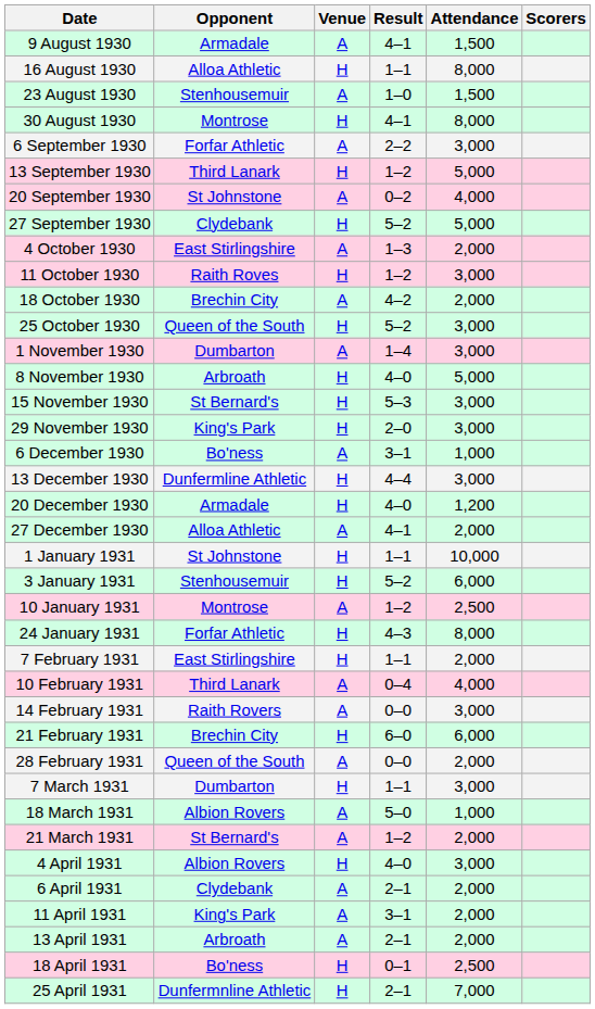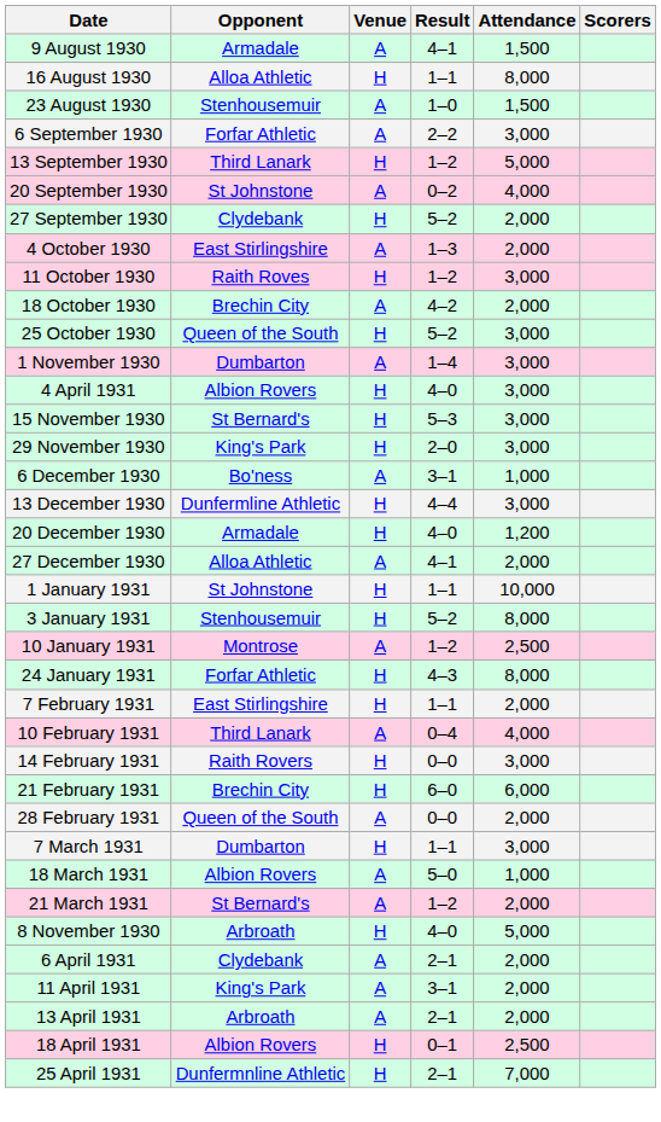 <table class="wikitable sortable" style="font-size:95%; text-align:center">
 <tr>
 <th>Date</th>
 <th>Opponent</th>
 <th>Venue</th>
 <th>Result</th>
 <th>Attendance</th>
 <th>Scorers</th>
 </tr>
 <tr bgcolor = "#d0ffe3">
 <td>9 August 1930</td>
 <td><a href='#'>Armadale</a></td>
 <td><a href='#'>A</a></td>
 <td>4–1</td>
 <td>1,500</td>
 <td></td>
 </tr>
 <tr bgcolor = "#f3f3f3">
 <td>16 August 1930</td>
 <td><a href='#'>Alloa Athletic</a></td>
 <td><a href='#'>H</a></td>
 <td>1–1</td>
 <td>8,000</td>
 <td></td>
 </tr>
 <tr bgcolor = "#d0ffe3">
 <td>23 August 1930</td>
 <td><a href='#'>Stenhousemuir</a></td>
 <td><a href='#'>A</a></td>
 <td>1–0</td>
 <td>1,500</td>
 <td></td>
 </tr>
-<tr bgcolor = "#d0ffe3">
-<td>30 August 1930</td>
-<td><a href='#'>Montrose</a></td>
-<td><a href='#'>H</a></td>
-<td>4–1</td>
-<td>8,000</td>
-<td></td>
-</tr>
 <tr bgcolor = "#f3f3f3">
 <td>6 September 1930</td>
 <td><a href='#'>Forfar Athletic</a></td>
 <td><a href='#'>A</a></td>
 <td>2–2</td>
 <td>3,000</td>
 <td></td>
 </tr>
 <tr bgcolor = "#ffd0e3">
 <td>13 September 1930</td>
 <td><a href='#'>Third Lanark</a></td>
 <td><a href='#'>H</a></td>
 <td>1–2</td>
 <td>5,000</td>
 <td></td>
 </tr>
 <tr bgcolor = "#ffd0e3">
 <td>20 September 1930</td>
 <td><a href='#'>St Johnstone</a></td>
 <td><a href='#'>A</a></td>
 <td>0–2</td>
 <td>4,000</td>
 <td></td>
 </tr>
 <tr bgcolor = "#d0ffe3">
 <td>27 September 1930</td>
 <td><a href='#'>Clydebank</a></td>
 <td><a href='#'>H</a></td>
 <td>5–2</td>
-<td>5,000</td>
+<td>2,000</td>
 <td></td>
 </tr>
 <tr bgcolor = "#ffd0e3">
 <td>4 October 1930</td>
 <td><a href='#'>East Stirlingshire</a></td>
 <td><a href='#'>A</a></td>
 <td>1–3</td>
 <td>2,000</td>
 <td></td>
 </tr>
 <tr bgcolor = "#ffd0e3">
 <td>11 October 1930</td>
 <td><a href='#'>Raith Roves</a></td>
 <td><a href='#'>H</a></td>
 <td>1–2</td>
 <td>3,000</td>
 <td></td>
 </tr>
 <tr bgcolor = "#d0ffe3">
 <td>18 October 1930</td>
 <td><a href='#'>Brechin City</a></td>
 <td><a href='#'>A</a></td>
 <td>4–2</td>
 <td>2,000</td>
 <td></td>
 </tr>
 <tr bgcolor = "#d0ffe3">
 <td>25 October 1930</td>
 <td><a href='#'>Queen of the South</a></td>
 <td><a href='#'>H</a></td>
 <td>5–2</td>
 <td>3,000</td>
 <td></td>
 </tr>
 <tr bgcolor = "#ffd0e3">
 <td>1 November 1930</td>
 <td><a href='#'>Dumbarton</a></td>
 <td><a href='#'>A</a></td>
 <td>1–4</td>
 <td>3,000</td>
 <td></td>
 </tr>
 <tr bgcolor = "#d0ffe3">
-<td>8 November 1930</td>
-<td><a href='#'>Arbroath</a></td>
+<td>4 April 1931</td>
+<td><a href='#'>Albion Rovers</a></td>
 <td><a href='#'>H</a></td>
 <td>4–0</td>
-<td>5,000</td>
+<td>3,000</td>
 <td></td>
 </tr>
 <tr bgcolor = "#d0ffe3">
 <td>15 November 1930</td>
 <td><a href='#'>St Bernard's</a></td>
 <td><a href='#'>H</a></td>
 <td>5–3</td>
 <td>3,000</td>
 <td></td>
 </tr>
 <tr bgcolor = "#d0ffe3">
 <td>29 November 1930</td>
 <td><a href='#'>King's Park</a></td>
 <td><a href='#'>H</a></td>
 <td>2–0</td>
 <td>3,000</td>
 <td></td>
 </tr>
 <tr bgcolor = "#d0ffe3">
 <td>6 December 1930</td>
 <td><a href='#'>Bo'ness</a></td>
 <td><a href='#'>A</a></td>
 <td>3–1</td>
 <td>1,000</td>
 <td></td>
 </tr>
 <tr bgcolor = "#f3f3f3">
 <td>13 December 1930</td>
 <td><a href='#'>Dunfermline Athletic</a></td>
 <td><a href='#'>H</a></td>
 <td>4–4</td>
 <td>3,000</td>
 <td></td>
 </tr>
 <tr bgcolor = "#d0ffe3">
 <td>20 December 1930</td>
 <td><a href='#'>Armadale</a></td>
 <td><a href='#'>H</a></td>
 <td>4–0</td>
 <td>1,200</td>
 <td></td>
 </tr>
 <tr bgcolor = "#d0ffe3">
 <td>27 December 1930</td>
 <td><a href='#'>Alloa Athletic</a></td>
 <td><a href='#'>A</a></td>
 <td>4–1</td>
 <td>2,000</td>
 <td></td>
 </tr>
 <tr bgcolor = "#f3f3f3">
 <td>1 January 1931</td>
 <td><a href='#'>St Johnstone</a></td>
 <td><a href='#'>H</a></td>
 <td>1–1</td>
 <td>10,000</td>
 <td></td>
 </tr>
 <tr bgcolor = "#d0ffe3">
 <td>3 January 1931</td>
 <td><a href='#'>Stenhousemuir</a></td>
 <td><a href='#'>H</a></td>
 <td>5–2</td>
-<td>6,000</td>
+<td>8,000</td>
 <td></td>
 </tr>
 <tr bgcolor = "#ffd0e3">
 <td>10 January 1931</td>
 <td><a href='#'>Montrose</a></td>
 <td><a href='#'>A</a></td>
 <td>1–2</td>
 <td>2,500</td>
 <td></td>
 </tr>
 <tr bgcolor = "#d0ffe3">
 <td>24 January 1931</td>
 <td><a href='#'>Forfar Athletic</a></td>
 <td><a href='#'>H</a></td>
 <td>4–3</td>
 <td>8,000</td>
 <td></td>
 </tr>
 <tr bgcolor = "#f3f3f3">
 <td>7 February 1931</td>
 <td><a href='#'>East Stirlingshire</a></td>
 <td><a href='#'>H</a></td>
 <td>1–1</td>
 <td>2,000</td>
 <td></td>
 </tr>
 <tr bgcolor = "#ffd0e3">
 <td>10 February 1931</td>
 <td><a href='#'>Third Lanark</a></td>
 <td><a href='#'>A</a></td>
 <td>0–4</td>
 <td>4,000</td>
 <td></td>
 </tr>
 <tr bgcolor = "#f3f3f3">
 <td>14 February 1931</td>
 <td><a href='#'>Raith Rovers</a></td>
-<td><a href='#'>A</a></td>
+<td><a href='#'>H</a></td>
 <td>0–0</td>
 <td>3,000</td>
 <td></td>
 </tr>
 <tr bgcolor = "#d0ffe3">
 <td>21 February 1931</td>
 <td><a href='#'>Brechin City</a></td>
 <td><a href='#'>H</a></td>
 <td>6–0</td>
 <td>6,000</td>
 <td></td>
 </tr>
 <tr bgcolor = "#f3f3f3">
 <td>28 February 1931</td>
 <td><a href='#'>Queen of the South</a></td>
 <td><a href='#'>A</a></td>
 <td>0–0</td>
 <td>2,000</td>
 <td></td>
 </tr>
 <tr bgcolor = "#f3f3f3">
 <td>7 March 1931</td>
 <td><a href='#'>Dumbarton</a></td>
 <td><a href='#'>H</a></td>
 <td>1–1</td>
 <td>3,000</td>
 <td></td>
 </tr>
 <tr bgcolor = "#d0ffe3">
 <td>18 March 1931</td>
 <td><a href='#'>Albion Rovers</a></td>
 <td><a href='#'>A</a></td>
 <td>5–0</td>
 <td>1,000</td>
 <td></td>
 </tr>
 <tr bgcolor = "#ffd0e3">
 <td>21 March 1931</td>
 <td><a href='#'>St Bernard's</a></td>
 <td><a href='#'>A</a></td>
 <td>1–2</td>
 <td>2,000</td>
 <td></td>
 </tr>
 <tr bgcolor = "#d0ffe3">
-<td>4 April 1931</td>
-<td><a href='#'>Albion Rovers</a></td>
+<td>8 November 1930</td>
+<td><a href='#'>Arbroath</a></td>
 <td><a href='#'>H</a></td>
 <td>4–0</td>
-<td>3,000</td>
+<td>5,000</td>
 <td></td>
 </tr>
 <tr bgcolor = "#d0ffe3">
 <td>6 April 1931</td>
 <td><a href='#'>Clydebank</a></td>
 <td><a href='#'>A</a></td>
 <td>2–1</td>
 <td>2,000</td>
 <td></td>
 </tr>
 <tr bgcolor = "#d0ffe3">
 <td>11 April 1931</td>
 <td><a href='#'>King's Park</a></td>
 <td><a href='#'>A</a></td>
 <td>3–1</td>
 <td>2,000</td>
 <td></td>
 </tr>
 <tr bgcolor = "#d0ffe3">
 <td>13 April 1931</td>
 <td><a href='#'>Arbroath</a></td>
 <td><a href='#'>A</a></td>
 <td>2–1</td>
 <td>2,000</td>
 <td></td>
 </tr>
 <tr bgcolor = "#ffd0e3">
 <td>18 April 1931</td>
-<td><a href='#'>Bo'ness</a></td>
+<td><a href='#'>Albion Rovers</a></td>
 <td><a href='#'>H</a></td>
 <td>0–1</td>
 <td>2,500</td>
 <td></td>
 </tr>
 <tr bgcolor = "#d0ffe3">
 <td>25 April 1931</td>
 <td><a href='#'>Dunfermnline Athletic</a></td>
 <td><a href='#'>H</a></td>
 <td>2–1</td>
 <td>7,000</td>
 <td></td>
 </tr>
 </table>
